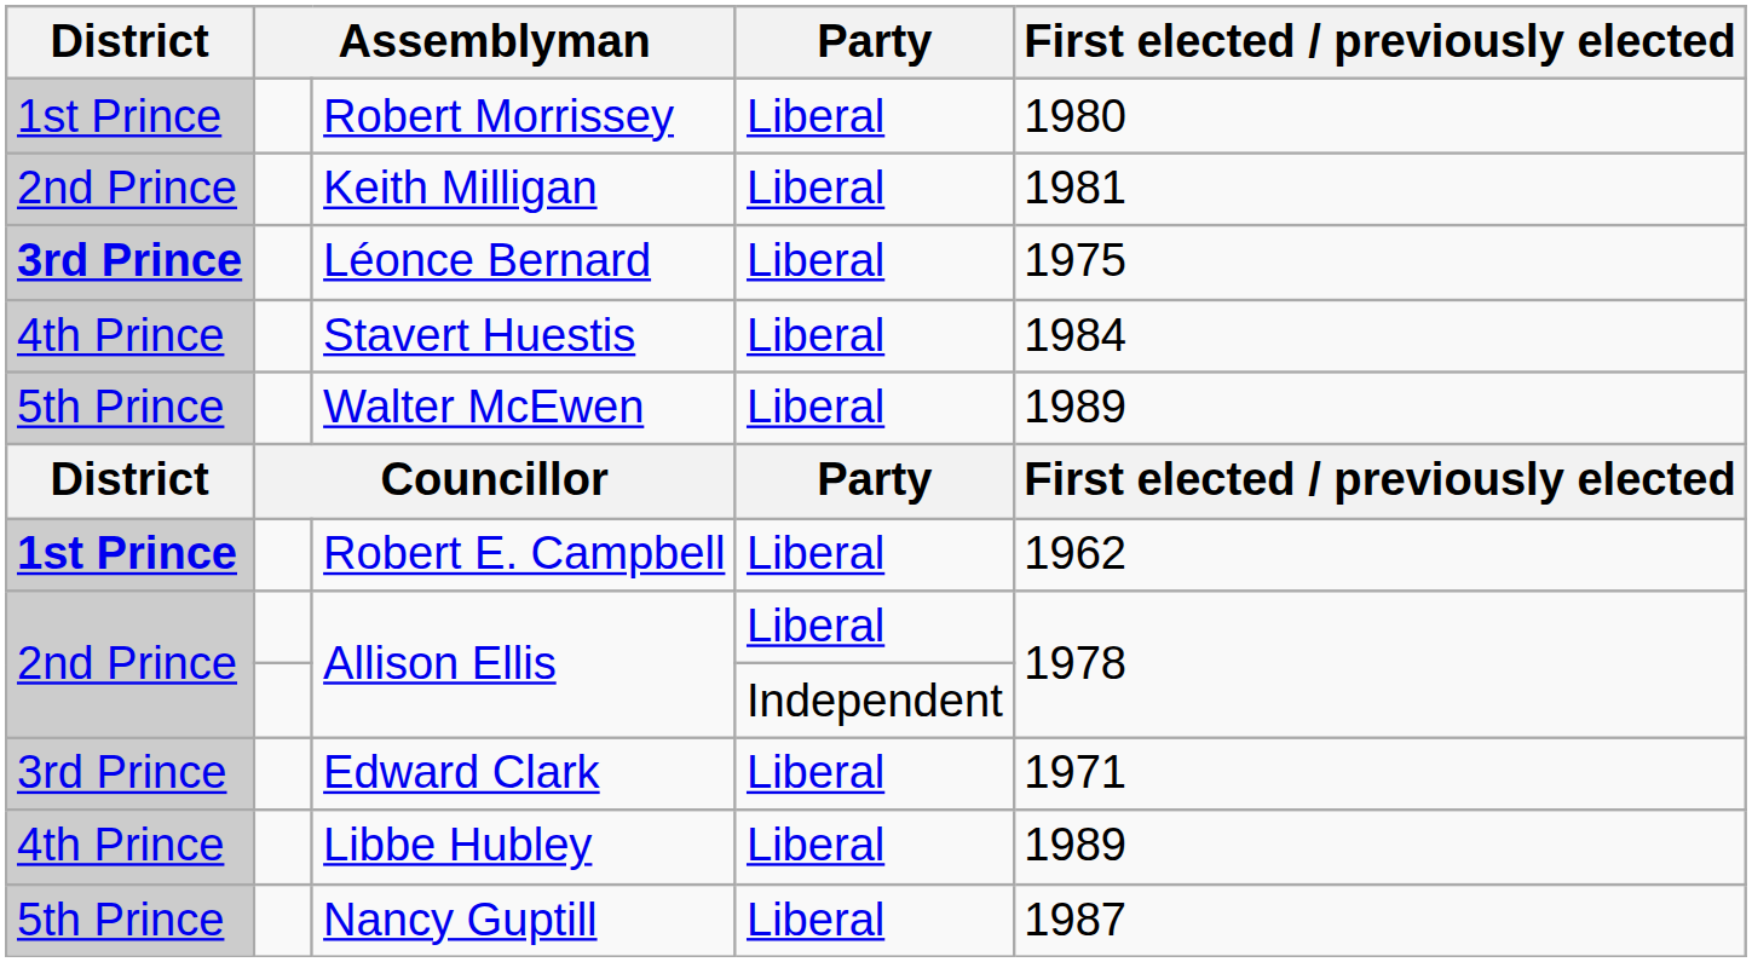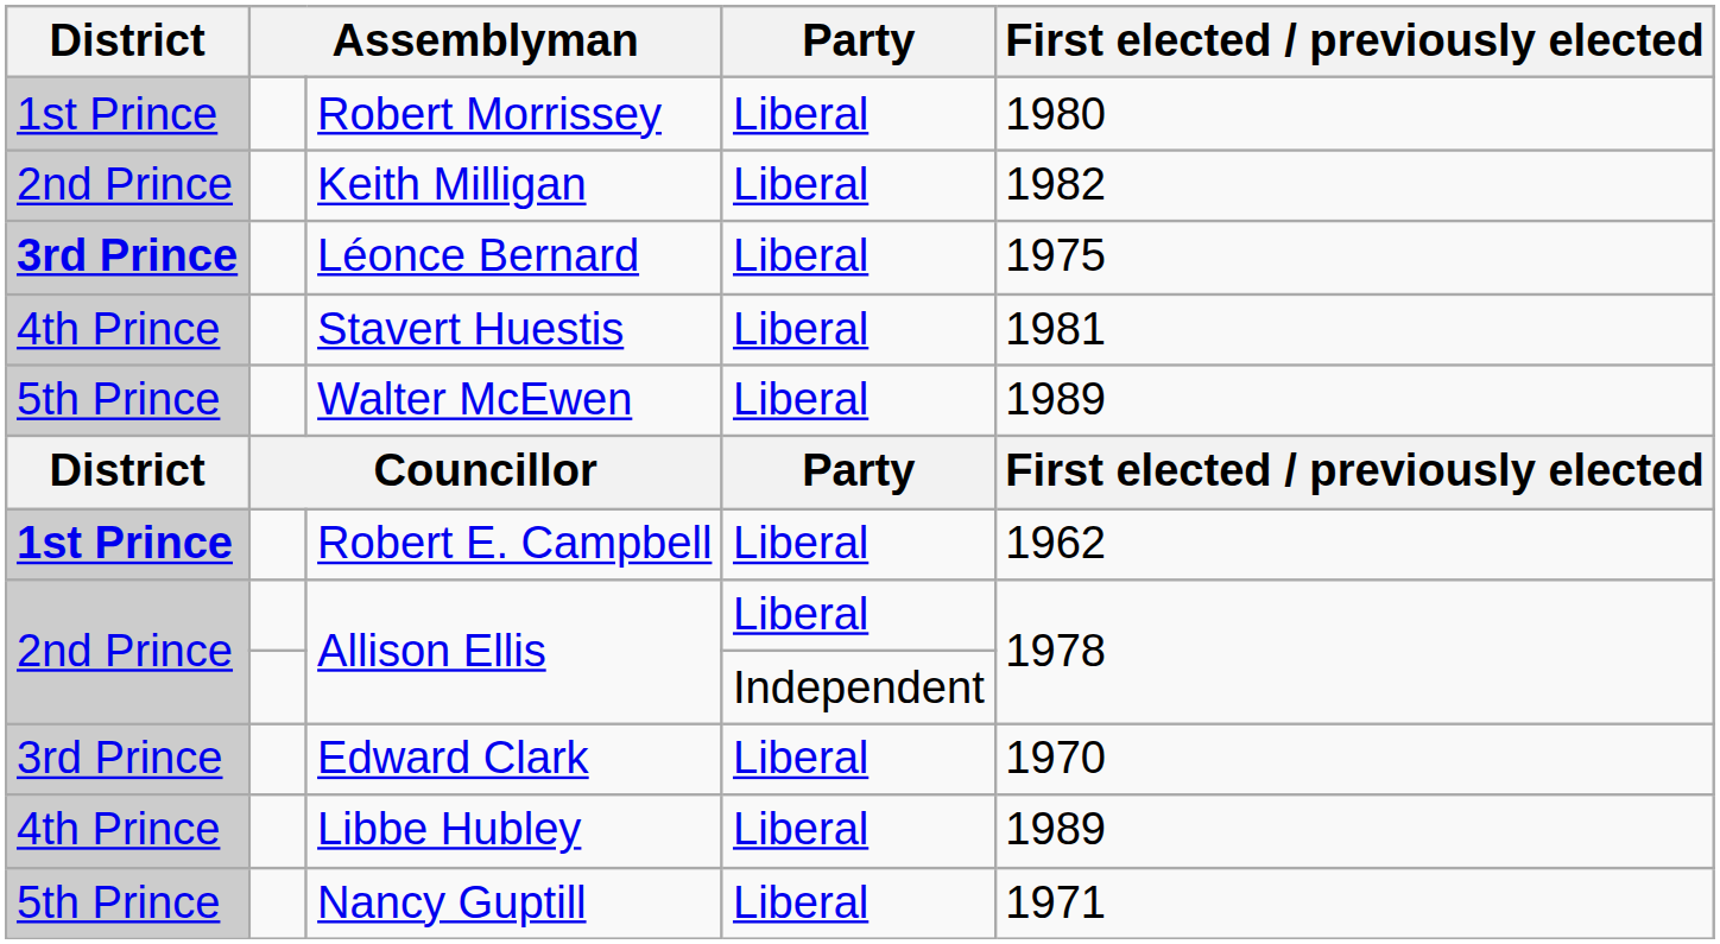 <table class="wikitable sortable">
 <tr>
 <th>District</th>
 <th colspan="2">Assemblyman</th>
 <th>Party</th>
 <th>First elected / previously elected</th>
 </tr>
 <tr>
 <td bgcolor="CCCCCC"><a href='#'>1st Prince</a></td>
 <td>   </td>
 <td><a href='#'>Robert Morrissey</a></td>
 <td><a href='#'>Liberal</a></td>
 <td>1980</td>
 </tr>
 <tr>
 <td bgcolor="CCCCCC"><a href='#'>2nd Prince</a></td>
 <td>   </td>
 <td><a href='#'>Keith Milligan</a></td>
 <td><a href='#'>Liberal</a></td>
-<td>1981</td>
+<td>1982</td>
 </tr>
 <tr>
 <td bgcolor="CCCCCC"><strong><a href='#'>3rd Prince</a></strong></td>
 <td>   </td>
 <td><a href='#'>Léonce Bernard</a></td>
 <td><a href='#'>Liberal</a></td>
 <td>1975</td>
 </tr>
 <tr>
 <td bgcolor="CCCCCC"><a href='#'>4th Prince</a></td>
 <td>   </td>
 <td><a href='#'>Stavert Huestis</a></td>
 <td><a href='#'>Liberal</a></td>
-<td>1984</td>
+<td>1981</td>
 </tr>
 <tr>
 <td bgcolor="CCCCCC"><a href='#'>5th Prince</a></td>
 <td>   </td>
 <td><a href='#'>Walter McEwen</a></td>
 <td><a href='#'>Liberal</a></td>
 <td>1989</td>
 </tr>
 <tr>
 <th>District</th>
 <th colspan="2">Councillor</th>
 <th>Party</th>
 <th>First elected / previously elected</th>
 </tr>
 <tr>
 <td bgcolor="CCCCCC"><strong><a href='#'>1st Prince</a></strong></td>
 <td>   </td>
 <td><a href='#'>Robert E. Campbell</a></td>
 <td><a href='#'>Liberal</a></td>
 <td>1962</td>
 </tr>
 <tr>
 <td rowspan=2 bgcolor="CCCCCC"><a href='#'>2nd Prince</a></td>
 <td>   </td>
 <td rowspan=2><a href='#'>Allison Ellis</a></td>
 <td><a href='#'>Liberal</a></td>
 <td rowspan=2>1978</td>
 </tr>
 <tr>
 <td></td>
 <td>Independent</td>
 </tr>
 <tr>
 <td bgcolor="CCCCCC"><a href='#'>3rd Prince</a></td>
 <td>   </td>
 <td><a href='#'>Edward Clark</a></td>
 <td><a href='#'>Liberal</a></td>
-<td>1971</td>
+<td>1970</td>
 </tr>
 <tr>
 <td bgcolor="CCCCCC"><a href='#'>4th Prince</a></td>
 <td>    <br></td>
 <td><a href='#'>Libbe Hubley</a></td>
 <td><a href='#'>Liberal</a></td>
 <td>1989</td>
 </tr>
 <tr>
 <td bgcolor="CCCCCC"><a href='#'>5th Prince</a></td>
 <td>   </td>
 <td><a href='#'>Nancy Guptill</a></td>
 <td><a href='#'>Liberal</a></td>
-<td>1987</td>
+<td>1971</td>
 </tr>
 </table>
